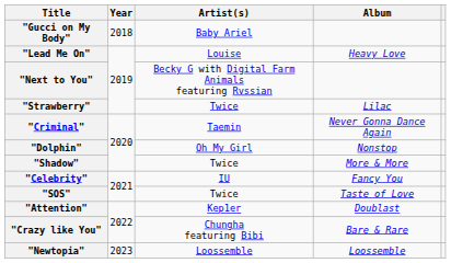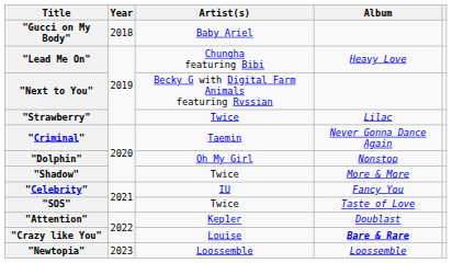 <table class="wikitable plainrowheaders" style="text-align:center">
 <tr>
 <th scope="col">Title</th>
 <th scope="col">Year</th>
 <th scope="col">Artist(s)</th>
 <th scope="col">Album</th>
 <th scope="col" class="unsortable"></th>
 </tr>
 <tr>
 <th scope="row">"Gucci on My Body"</th>
 <td>2018</td>
 <td><a href='#'>Baby Ariel</a></td>
 <td></td>
 <td></td>
 </tr>
 <tr>
 <th scope="row">"Lead Me On"</th>
 <td rowspan="3">2019</td>
-<td><a href='#'>Louise</a></td>
+<td><a href='#'>Chungha</a><br>featuring <a href='#'>Bibi</a></td>
 <td><em><a href='#'>Heavy Love</a></em></td>
 <td></td>
 </tr>
 <tr>
 <th scope="row">"Next to You"</th>
 <td><a href='#'>Becky G</a> with <a href='#'>Digital Farm Animals</a><br>featuring <a href='#'>Rvssian</a></td>
 <td></td>
 <td></td>
 </tr>
 <tr>
 <th scope="row">"Strawberry"</th>
 <td><a href='#'>Twice</a></td>
 <td><em><a href='#'>Lilac</a></em></td>
 <td></td>
 </tr>
 <tr>
 <th scope="row">"<a href='#'>Criminal</a>"</th>
 <td rowspan="3">2020</td>
 <td><a href='#'>Taemin</a></td>
 <td><em><a href='#'>Never Gonna Dance Again</a></em></td>
 <td></td>
 </tr>
 <tr>
 <th scope="row">"Dolphin"</th>
 <td><a href='#'>Oh My Girl</a></td>
 <td><em><a href='#'>Nonstop</a></em></td>
 <td></td>
 </tr>
 <tr>
 <th scope="row">"Shadow"</th>
 <td>Twice</td>
 <td><em><a href='#'>More & More</a></em></td>
 <td></td>
 </tr>
 <tr>
 <th scope="row">"<a href='#'>Celebrity</a>"</th>
 <td rowspan="2">2021</td>
 <td><a href='#'>IU</a></td>
 <td><em><a href='#'>Fancy You</a></em></td>
 <td></td>
 </tr>
 <tr>
 <th scope="row">"SOS"</th>
 <td>Twice</td>
 <td><em><a href='#'>Taste of Love</a></em></td>
 <td></td>
 </tr>
 <tr>
 <th scope="row">"Attention"</th>
 <td rowspan="2">2022</td>
 <td><a href='#'>Kep1er</a></td>
 <td><em><a href='#'>Doublast</a></em></td>
 <td></td>
 </tr>
 <tr>
 <th scope="row">"Crazy like You"</th>
-<td><a href='#'>Chungha</a><br>featuring <a href='#'>Bibi</a></td>
-<td><em><a href='#'>Bare & Rare</a></em></td>
+<td><a href='#'>Louise</a></td>
+<td><strong><em><a href='#'>Bare & Rare</a></em></strong></td>
 <td></td>
 </tr>
 <tr>
 <th scope="row">"Newtopia"</th>
 <td>2023</td>
 <td><a href='#'>Loossemble</a></td>
 <td><em><a href='#'>Loossemble</a></em></td>
 <td></td>
 </tr>
 </table>
